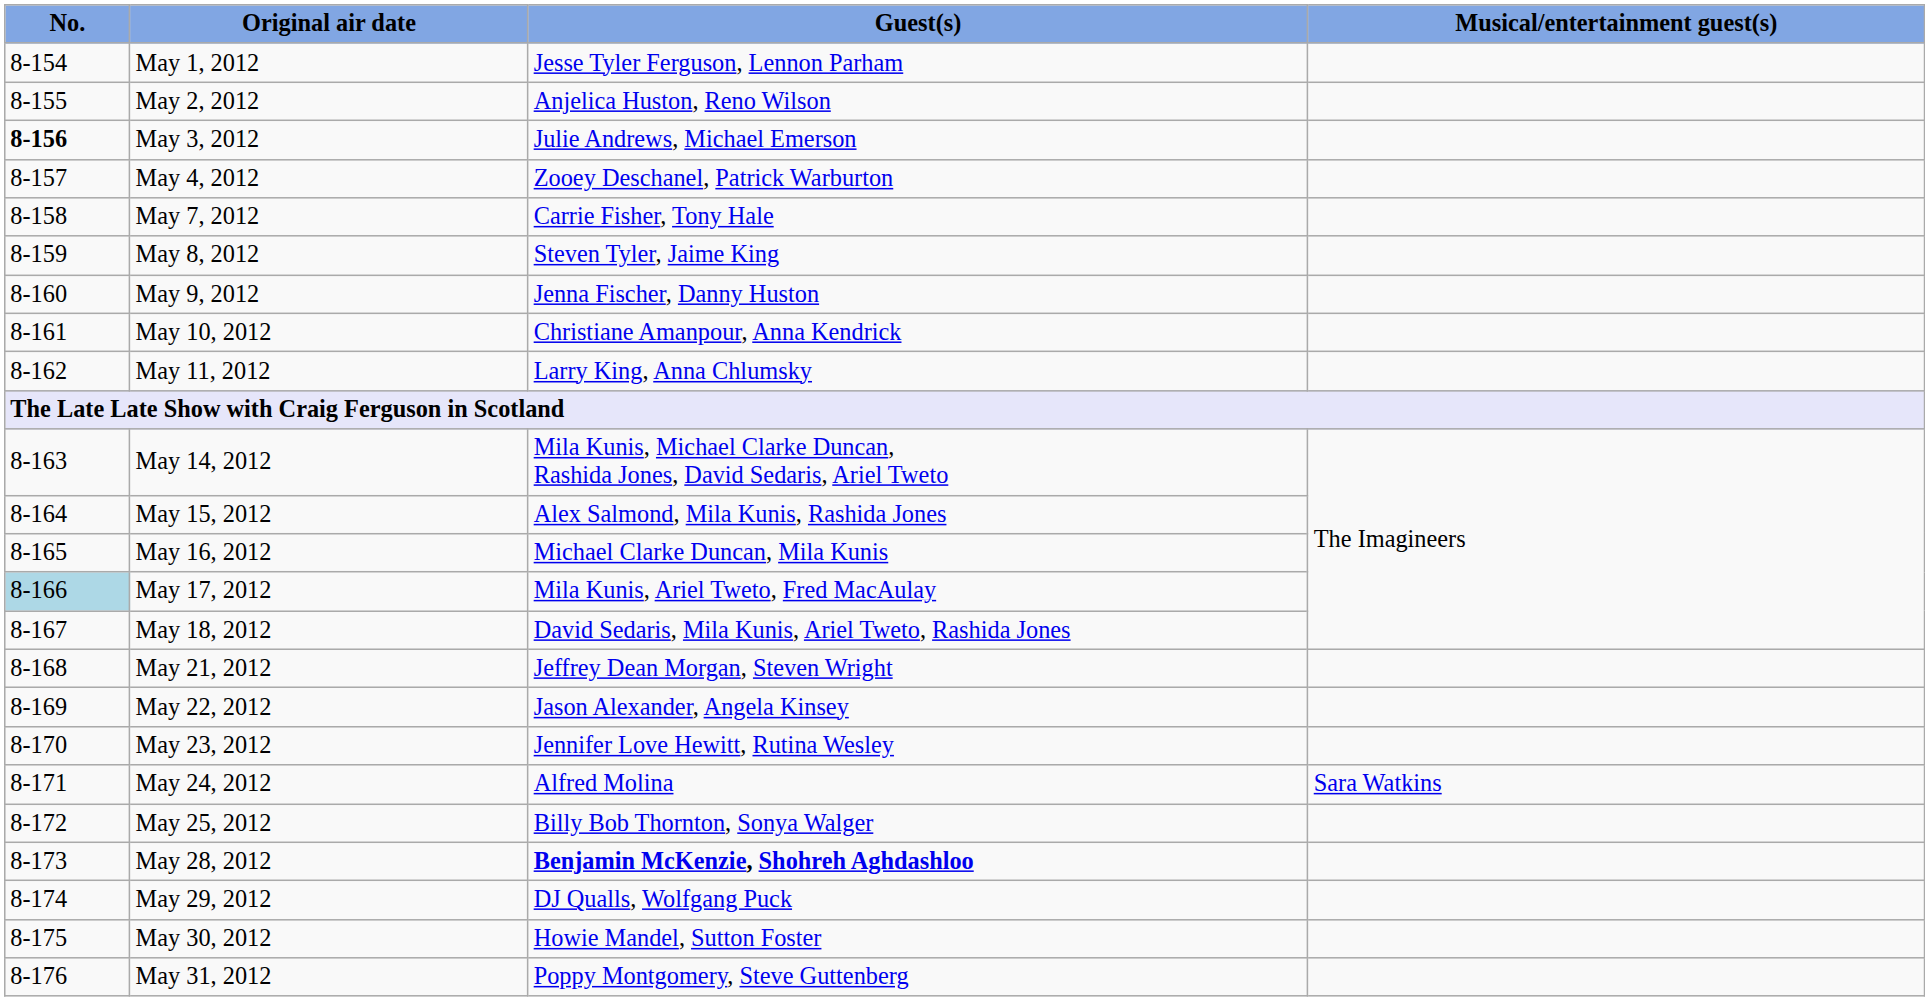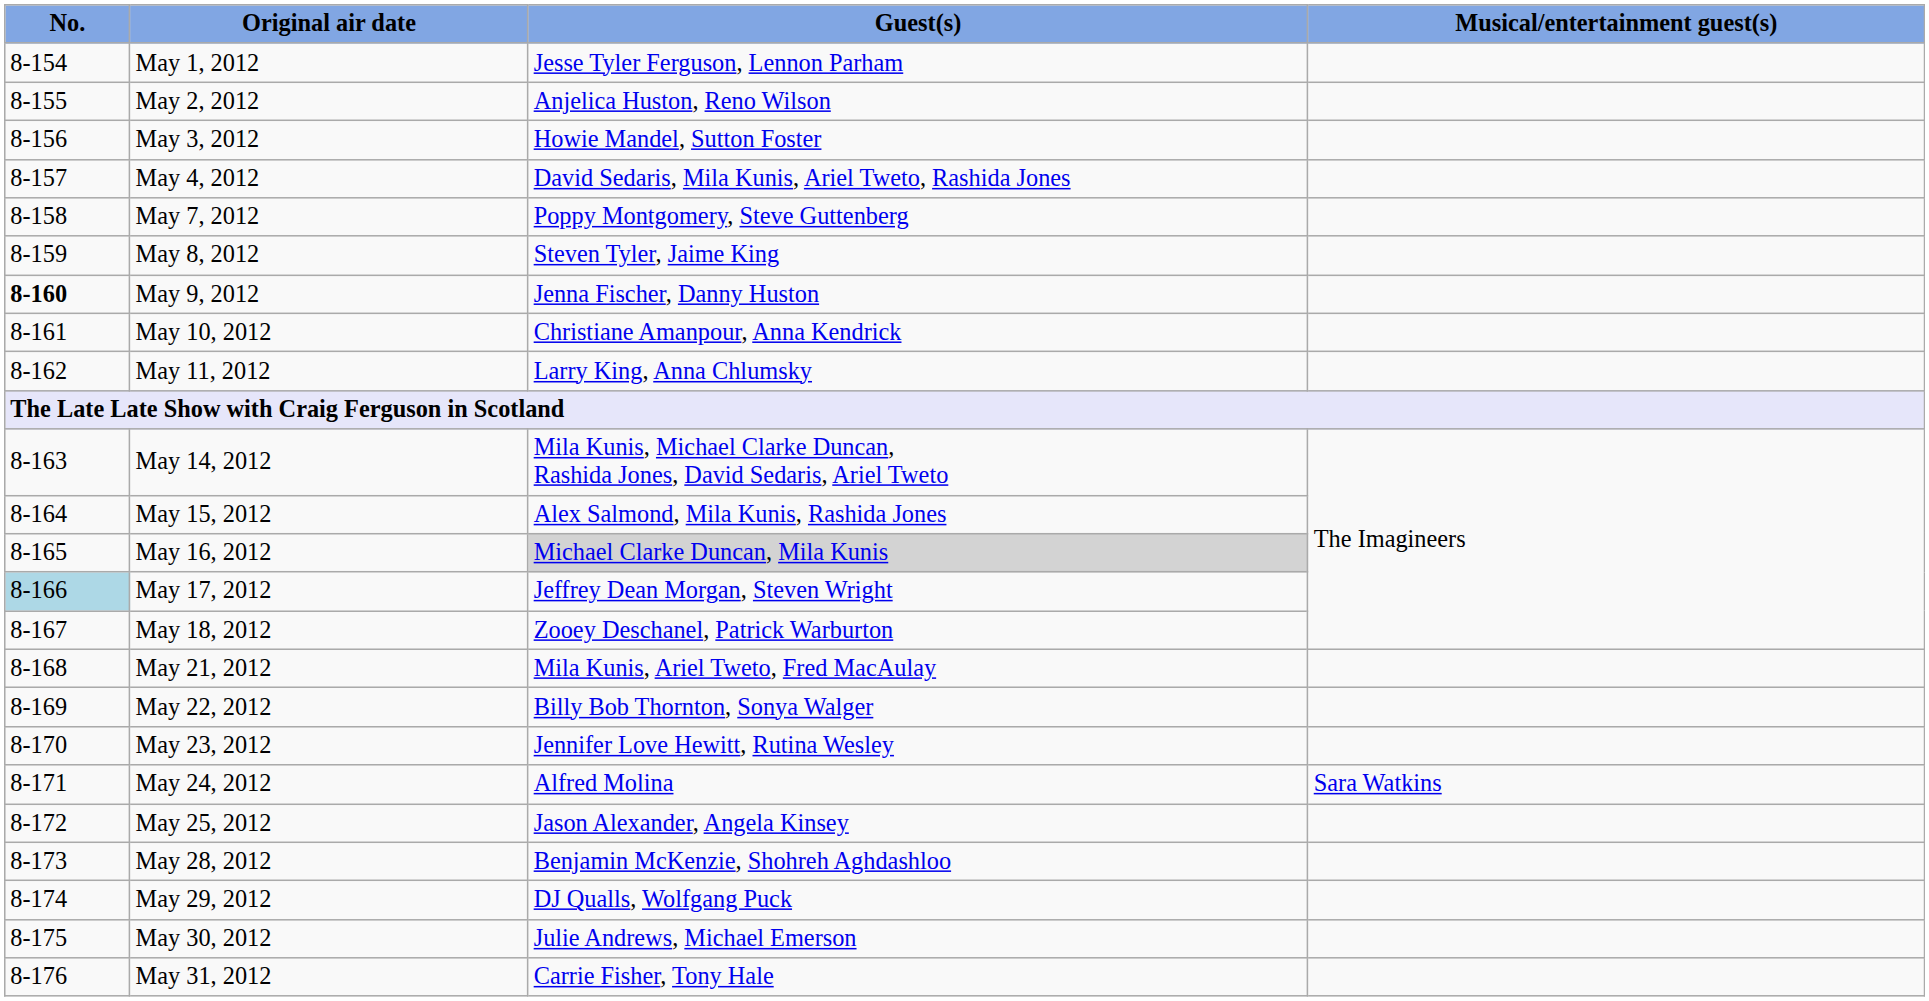 <table class="wikitable plainrowheaders" style="width:100%;">
 <tr>
 <th style="width:50px; background:#81a6e3;">No.</th>
 <th style="width:175px; background:#81a6e3;">Original air date</th>
 <th style="width:350px; background:#81a6e3;">Guest(s)</th>
 <th style="width:275px; background:#81a6e3;">Musical/entertainment guest(s)</th>
 </tr>
 <tr>
 <td>8-154</td>
 <td>May 1, 2012</td>
 <td><a href='#'>Jesse Tyler Ferguson</a>, <a href='#'>Lennon Parham</a></td>
 <td></td>
 </tr>
 <tr>
 <td>8-155</td>
 <td>May 2, 2012</td>
 <td><a href='#'>Anjelica Huston</a>, <a href='#'>Reno Wilson</a></td>
 <td></td>
 </tr>
 <tr>
-<td><strong>8-156</strong></td>
+<td>8-156</td>
 <td>May 3, 2012</td>
-<td><a href='#'>Julie Andrews</a>, <a href='#'>Michael Emerson</a></td>
+<td><a href='#'>Howie Mandel</a>, <a href='#'>Sutton Foster</a></td>
 <td></td>
 </tr>
 <tr>
 <td>8-157</td>
 <td>May 4, 2012</td>
-<td><a href='#'>Zooey Deschanel</a>, <a href='#'>Patrick Warburton</a></td>
+<td><a href='#'>David Sedaris</a>, <a href='#'>Mila Kunis</a>, <a href='#'>Ariel Tweto</a>, <a href='#'>Rashida Jones</a></td>
 <td></td>
 </tr>
 <tr>
 <td>8-158</td>
 <td>May 7, 2012</td>
-<td><a href='#'>Carrie Fisher</a>, <a href='#'>Tony Hale</a></td>
+<td><a href='#'>Poppy Montgomery</a>, <a href='#'>Steve Guttenberg</a></td>
 <td></td>
 </tr>
 <tr>
 <td>8-159</td>
 <td>May 8, 2012</td>
 <td><a href='#'>Steven Tyler</a>, <a href='#'>Jaime King</a></td>
 <td></td>
 </tr>
 <tr>
-<td>8-160</td>
+<td><strong>8-160</strong></td>
 <td>May 9, 2012</td>
 <td><a href='#'>Jenna Fischer</a>, <a href='#'>Danny Huston</a></td>
 <td></td>
 </tr>
 <tr>
 <td>8-161</td>
 <td>May 10, 2012</td>
 <td><a href='#'>Christiane Amanpour</a>, <a href='#'>Anna Kendrick</a></td>
 <td></td>
 </tr>
 <tr>
 <td>8-162</td>
 <td>May 11, 2012</td>
 <td><a href='#'>Larry King</a>, <a href='#'>Anna Chlumsky</a></td>
 <td></td>
 </tr>
 <tr style="background:lavender;">
 <td colspan="4"><strong>The Late Late Show with Craig Ferguson in Scotland</strong></td>
 </tr>
 <tr>
 <td>8-163</td>
 <td>May 14, 2012</td>
 <td><a href='#'>Mila Kunis</a>, <a href='#'>Michael Clarke Duncan</a>, <br><a href='#'>Rashida Jones</a>, <a href='#'>David Sedaris</a>, <a href='#'>Ariel Tweto</a></td>
 <td rowspan="5">The Imagineers</td>
 </tr>
 <tr>
 <td>8-164</td>
 <td>May 15, 2012</td>
 <td><a href='#'>Alex Salmond</a>, <a href='#'>Mila Kunis</a>, <a href='#'>Rashida Jones</a></td>
 </tr>
 <tr>
 <td>8-165</td>
 <td>May 16, 2012</td>
-<td><a href='#'>Michael Clarke Duncan</a>, <a href='#'>Mila Kunis</a></td>
+<td style="background: lightgrey;"><a href='#'>Michael Clarke Duncan</a>, <a href='#'>Mila Kunis</a></td>
 </tr>
 <tr>
 <td style="background: lightblue;">8-166</td>
 <td>May 17, 2012</td>
-<td><a href='#'>Mila Kunis</a>, <a href='#'>Ariel Tweto</a>, <a href='#'>Fred MacAulay</a></td>
+<td><a href='#'>Jeffrey Dean Morgan</a>, <a href='#'>Steven Wright</a></td>
 </tr>
 <tr>
 <td>8-167</td>
 <td>May 18, 2012</td>
-<td><a href='#'>David Sedaris</a>, <a href='#'>Mila Kunis</a>, <a href='#'>Ariel Tweto</a>, <a href='#'>Rashida Jones</a></td>
+<td><a href='#'>Zooey Deschanel</a>, <a href='#'>Patrick Warburton</a></td>
 </tr>
 <tr>
 <td>8-168</td>
 <td>May 21, 2012</td>
-<td><a href='#'>Jeffrey Dean Morgan</a>, <a href='#'>Steven Wright</a></td>
+<td><a href='#'>Mila Kunis</a>, <a href='#'>Ariel Tweto</a>, <a href='#'>Fred MacAulay</a></td>
 <td></td>
 </tr>
 <tr>
 <td>8-169</td>
 <td>May 22, 2012</td>
-<td><a href='#'>Jason Alexander</a>, <a href='#'>Angela Kinsey</a></td>
+<td><a href='#'>Billy Bob Thornton</a>, <a href='#'>Sonya Walger</a></td>
 <td></td>
 </tr>
 <tr>
 <td>8-170</td>
 <td>May 23, 2012</td>
 <td><a href='#'>Jennifer Love Hewitt</a>, <a href='#'>Rutina Wesley</a></td>
 <td></td>
 </tr>
 <tr>
 <td>8-171</td>
 <td>May 24, 2012</td>
 <td><a href='#'>Alfred Molina</a></td>
 <td><a href='#'>Sara Watkins</a></td>
 </tr>
 <tr>
 <td>8-172</td>
 <td>May 25, 2012</td>
-<td><a href='#'>Billy Bob Thornton</a>, <a href='#'>Sonya Walger</a></td>
+<td><a href='#'>Jason Alexander</a>, <a href='#'>Angela Kinsey</a></td>
 <td></td>
 </tr>
 <tr>
 <td>8-173</td>
 <td>May 28, 2012</td>
-<td><strong><a href='#'>Benjamin McKenzie</a>, <a href='#'>Shohreh Aghdashloo</a></strong></td>
+<td><a href='#'>Benjamin McKenzie</a>, <a href='#'>Shohreh Aghdashloo</a></td>
 <td></td>
 </tr>
 <tr>
 <td>8-174</td>
 <td>May 29, 2012</td>
 <td><a href='#'>DJ Qualls</a>, <a href='#'>Wolfgang Puck</a></td>
 <td></td>
 </tr>
 <tr>
 <td>8-175</td>
 <td>May 30, 2012</td>
-<td><a href='#'>Howie Mandel</a>, <a href='#'>Sutton Foster</a></td>
+<td><a href='#'>Julie Andrews</a>, <a href='#'>Michael Emerson</a></td>
 <td></td>
 </tr>
 <tr>
 <td>8-176</td>
 <td>May 31, 2012</td>
-<td><a href='#'>Poppy Montgomery</a>, <a href='#'>Steve Guttenberg</a></td>
+<td><a href='#'>Carrie Fisher</a>, <a href='#'>Tony Hale</a></td>
 <td></td>
 </tr>
 </table>
